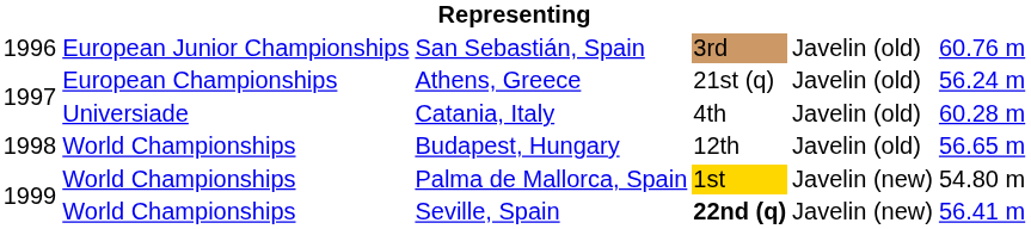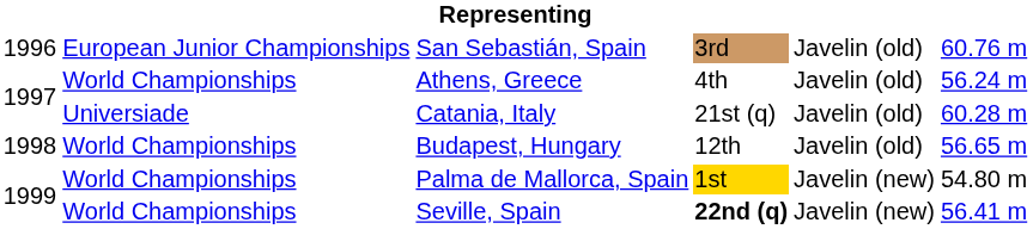 <table>
 <tr>
 <th colspan="6">Representing </th>
 </tr>
 <tr>
 <td>1996</td>
 <td><a href='#'>European Junior Championships</a></td>
 <td><a href='#'>San Sebastián, Spain</a></td>
 <td bgcolor=cc9966>3rd</td>
 <td>Javelin (old)</td>
 <td><a href='#'>60.76 m</a></td>
 </tr>
 <tr>
 <td rowspan=2>1997</td>
-<td><a href='#'>European Championships</a></td>
+<td><a href='#'>World Championships</a></td>
 <td><a href='#'>Athens, Greece</a></td>
-<td>21st (q)</td>
+<td>4th</td>
 <td>Javelin (old)</td>
 <td><a href='#'>56.24 m</a></td>
 </tr>
 <tr>
 <td><a href='#'>Universiade</a></td>
 <td><a href='#'>Catania, Italy</a></td>
-<td>4th</td>
+<td>21st (q)</td>
 <td>Javelin (old)</td>
 <td><a href='#'>60.28 m</a></td>
 </tr>
 <tr>
 <td>1998</td>
 <td><a href='#'>World Championships</a></td>
 <td><a href='#'>Budapest, Hungary</a></td>
 <td>12th</td>
 <td>Javelin (old)</td>
 <td><a href='#'>56.65 m</a></td>
 </tr>
 <tr>
 <td rowspan=2>1999</td>
 <td><a href='#'>World Championships</a></td>
 <td><a href='#'>Palma de Mallorca, Spain</a></td>
 <td bgcolor="gold">1st</td>
 <td>Javelin (new)</td>
 <td>54.80 m</td>
 </tr>
 <tr>
 <td><a href='#'>World Championships</a></td>
 <td><a href='#'>Seville, Spain</a></td>
 <td><strong>22nd (q)</strong></td>
 <td>Javelin (new)</td>
 <td><a href='#'>56.41 m</a></td>
 </tr>
 </table>
